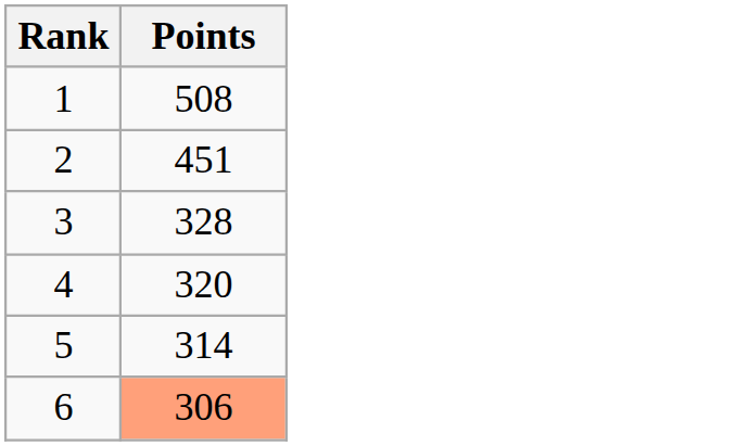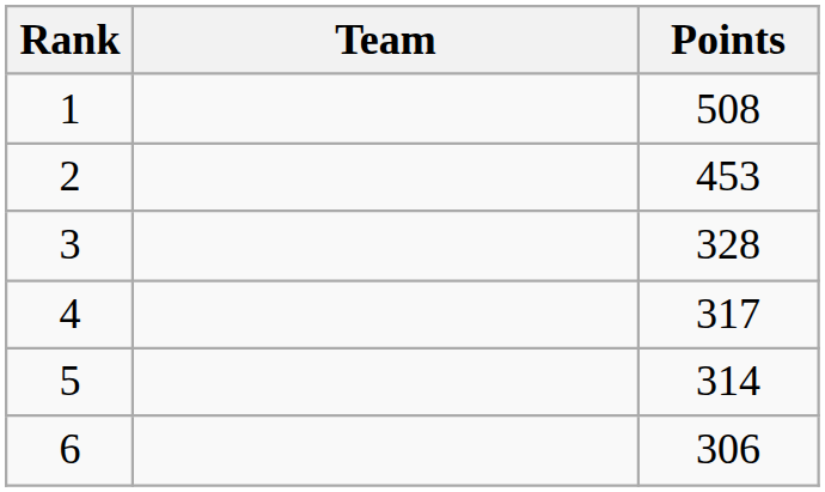 <table class="wikitable" style="text-align:center;">
 <tr>
 <th width=40>Rank</th>
+<th width=180>Team</th>
 <th width=60>Points</th>
 </tr>
 <tr>
 <td>1</td>
+<td align=left></td>
 <td>508</td>
 </tr>
 <tr>
 <td>2</td>
-<td>451</td>
+<td align=left></td>
+<td>453</td>
 </tr>
 <tr>
 <td>3</td>
+<td align=left></td>
 <td>328</td>
 </tr>
 <tr>
 <td>4</td>
-<td>320</td>
+<td align=left></td>
+<td>317</td>
 </tr>
 <tr>
 <td>5</td>
+<td align=left></td>
 <td>314</td>
 </tr>
 <tr>
 <td>6</td>
-<td style="background: lightsalmon;">306</td>
+<td align=left></td>
+<td>306</td>
 </tr>
 </table>
